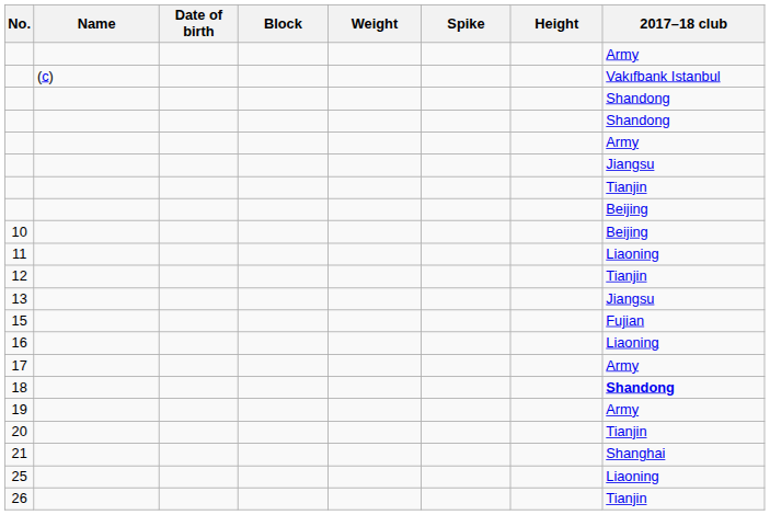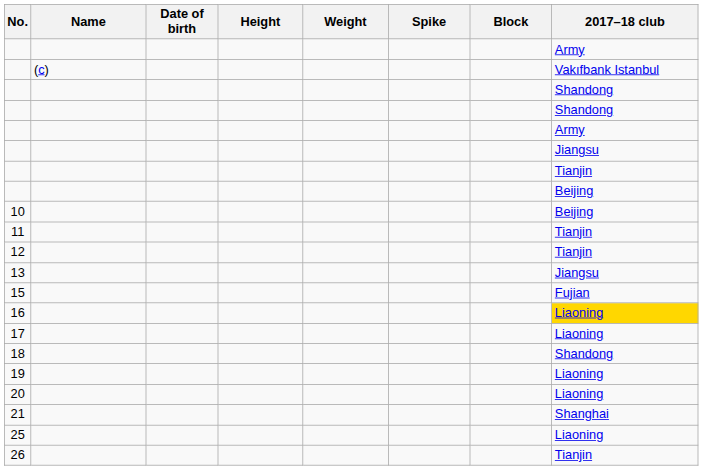 <table class="wikitable sortable" style="font-size:100%; text-align:center;">
 <tr>
 <th>No.</th>
 <th style="width:14em">Name</th>
 <th style="width:8em">Date of birth</th>
-<th style="width:9em">Block</th>
+<th style="width:9em">Height</th>
 <th style="width:9em">Weight</th>
 <th style="width:9em">Spike</th>
-<th style="width:9em">Height</th>
+<th style="width:9em">Block</th>
 <th style="width:17em">2017–18 club</th>
 </tr>
 <tr>
 <td></td>
 <td align=left></td>
 <td align=right></td>
 <td></td>
 <td></td>
 <td></td>
 <td></td>
 <td align=left> <a href='#'>Army</a></td>
 </tr>
 <tr>
 <td></td>
 <td align=left> (<a href='#'>c</a>)</td>
 <td align=right></td>
 <td></td>
 <td></td>
 <td></td>
 <td></td>
 <td align=left> <a href='#'>Vakıfbank Istanbul</a></td>
 </tr>
 <tr>
 <td></td>
 <td align=left></td>
 <td align=right></td>
 <td></td>
 <td></td>
 <td></td>
 <td></td>
 <td align=left> <a href='#'>Shandong</a></td>
 </tr>
 <tr>
 <td></td>
 <td align=left></td>
 <td align=right></td>
 <td></td>
 <td></td>
 <td></td>
 <td></td>
 <td align=left> <a href='#'>Shandong</a></td>
 </tr>
 <tr>
 <td></td>
 <td align=left></td>
 <td align=right></td>
 <td></td>
 <td></td>
 <td></td>
 <td></td>
 <td align=left> <a href='#'>Army</a></td>
 </tr>
 <tr>
 <td></td>
 <td align=left></td>
 <td align=right></td>
 <td></td>
 <td></td>
 <td></td>
 <td></td>
 <td align=left> <a href='#'>Jiangsu</a></td>
 </tr>
 <tr>
 <td></td>
 <td align=left></td>
 <td align=right></td>
 <td></td>
 <td></td>
 <td></td>
 <td></td>
 <td align=left> <a href='#'>Tianjin</a></td>
 </tr>
 <tr>
 <td></td>
 <td align=left></td>
 <td align=right></td>
 <td></td>
 <td></td>
 <td></td>
 <td></td>
 <td align=left> <a href='#'>Beijing</a></td>
 </tr>
 <tr>
 <td>10</td>
 <td align=left></td>
 <td align=right></td>
 <td></td>
 <td></td>
 <td></td>
 <td></td>
 <td align=left> <a href='#'>Beijing</a></td>
 </tr>
 <tr>
 <td>11</td>
 <td align=left></td>
 <td align=right></td>
 <td></td>
 <td></td>
 <td></td>
 <td></td>
-<td align=left> <a href='#'>Liaoning</a></td>
+<td align=left> <a href='#'>Tianjin</a></td>
 </tr>
 <tr>
 <td>12</td>
 <td align=left></td>
 <td align=right></td>
 <td></td>
 <td></td>
 <td></td>
 <td></td>
 <td align=left> <a href='#'>Tianjin</a></td>
 </tr>
 <tr>
 <td>13</td>
 <td align=left></td>
 <td align=right></td>
 <td></td>
 <td></td>
 <td></td>
 <td></td>
 <td align=left> <a href='#'>Jiangsu</a></td>
 </tr>
 <tr>
 <td>15</td>
 <td align=left></td>
 <td align=right></td>
 <td></td>
 <td></td>
 <td></td>
 <td></td>
 <td align=left> <a href='#'>Fujian</a></td>
 </tr>
 <tr>
 <td>16</td>
 <td align=left></td>
 <td align=right></td>
 <td></td>
 <td></td>
 <td></td>
 <td></td>
-<td align=left> <a href='#'>Liaoning</a></td>
+<td align=left style="background: gold;"> <a href='#'>Liaoning</a></td>
 </tr>
 <tr>
 <td>17</td>
 <td align=left></td>
 <td align=right></td>
 <td></td>
 <td></td>
 <td></td>
 <td></td>
-<td align=left> <a href='#'>Army</a></td>
+<td align=left> <a href='#'>Liaoning</a></td>
 </tr>
 <tr>
 <td>18</td>
 <td align=left></td>
 <td align=right></td>
 <td></td>
 <td></td>
 <td></td>
 <td></td>
-<td align=left><strong> <a href='#'>Shandong</a></strong></td>
+<td align=left> <a href='#'>Shandong</a></td>
 </tr>
 <tr>
 <td>19</td>
 <td align=left></td>
 <td align=right></td>
 <td></td>
 <td></td>
 <td></td>
 <td></td>
-<td align=left> <a href='#'>Army</a></td>
+<td align=left> <a href='#'>Liaoning</a></td>
 </tr>
 <tr>
 <td>20</td>
 <td align=left></td>
 <td align=right></td>
 <td></td>
 <td></td>
 <td></td>
 <td></td>
-<td align=left> <a href='#'>Tianjin</a></td>
+<td align=left> <a href='#'>Liaoning</a></td>
 </tr>
 <tr>
 <td>21</td>
 <td align=left></td>
 <td align=right></td>
 <td></td>
 <td></td>
 <td></td>
 <td></td>
 <td align=left> <a href='#'>Shanghai</a></td>
 </tr>
 <tr>
 <td>25</td>
 <td align=left></td>
 <td align=right></td>
 <td></td>
 <td></td>
 <td></td>
 <td></td>
 <td align=left> <a href='#'>Liaoning</a></td>
 </tr>
 <tr>
 <td>26</td>
 <td align=left></td>
 <td align=right></td>
 <td></td>
 <td></td>
 <td></td>
 <td></td>
 <td align=left> <a href='#'>Tianjin</a></td>
 </tr>
 </table>
